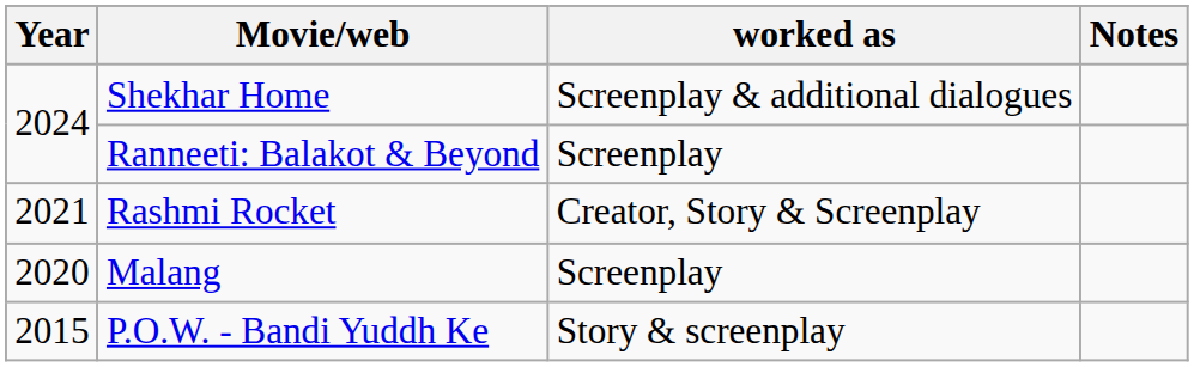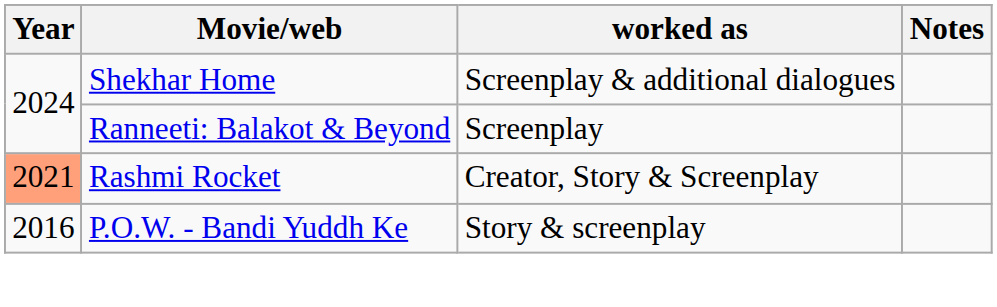 <table class="wikitable">
 <tr>
 <th scope="col">Year</th>
 <th scope="col">Movie/web</th>
 <th scope="col">worked as</th>
 <th scope="col">Notes</th>
 </tr>
 <tr>
 <td rowspan="2">2024</td>
 <td><a href='#'>Shekhar Home</a></td>
 <td>Screenplay & additional dialogues</td>
 <td></td>
 </tr>
 <tr>
 <td><a href='#'>Ranneeti: Balakot & Beyond</a></td>
 <td>Screenplay</td>
 <td></td>
 </tr>
 <tr>
-<td>2021</td>
+<td style="background: lightsalmon;">2021</td>
 <td><a href='#'>Rashmi Rocket</a></td>
 <td>Creator, Story & Screenplay</td>
 <td></td>
 </tr>
 <tr>
-<td>2020</td>
-<td><a href='#'>Malang</a></td>
-<td>Screenplay</td>
-<td></td>
-</tr>
-<tr>
-<td>2015</td>
+<td>2016</td>
 <td><a href='#'>P.O.W. - Bandi Yuddh Ke</a></td>
 <td>Story & screenplay</td>
 <td></td>
 </tr>
 </table>
